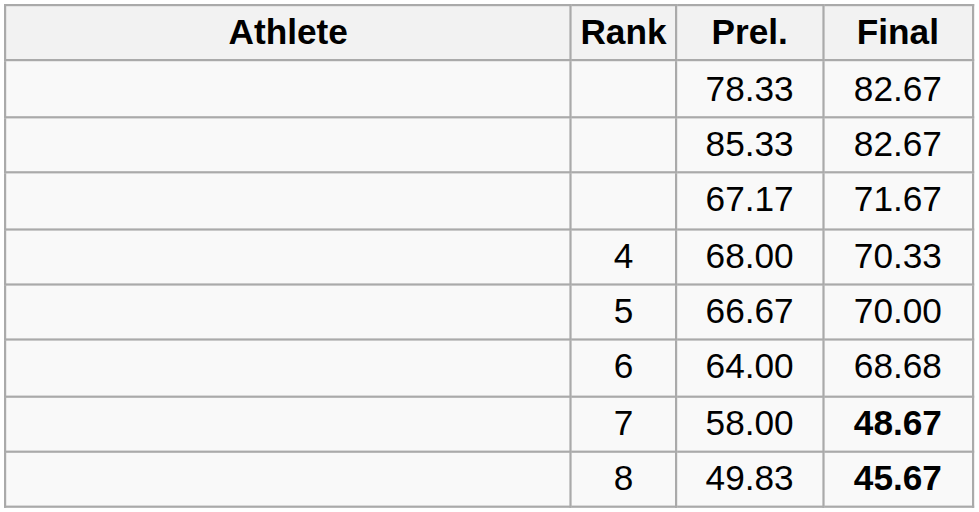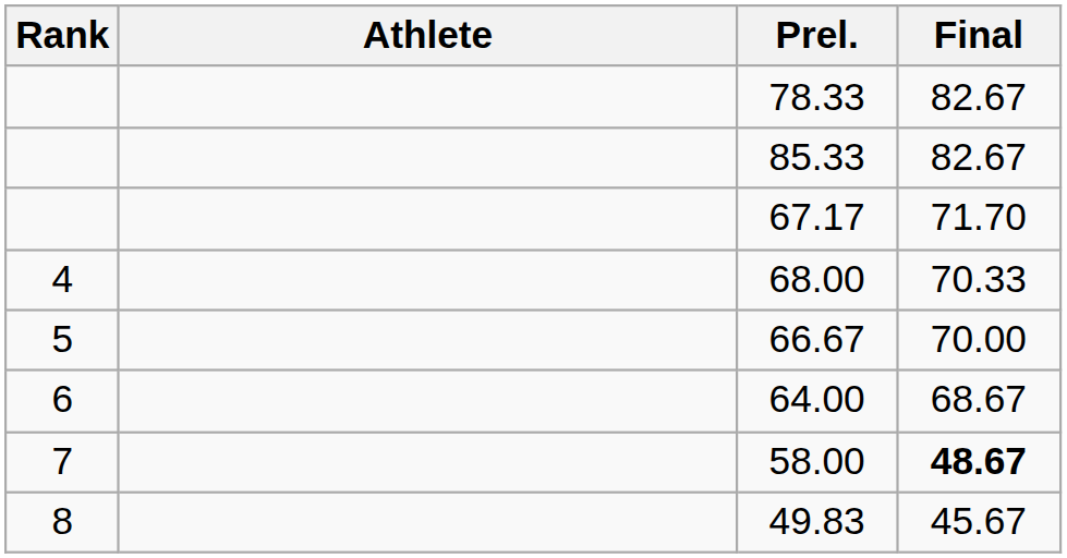 <table class=wikitable style="text-align:center">
 <tr>
+<th width=40>Rank</th>
 <th width=250>Athlete</th>
-<th width=40>Rank</th>
 <th width=60>Prel.</th>
 <th width=60>Final</th>
 </tr>
 <tr>
+<td></td>
 <td align=left></td>
-<td></td>
 <td>78.33</td>
 <td>82.67</td>
 </tr>
 <tr>
+<td></td>
 <td align=left></td>
-<td></td>
 <td>85.33</td>
 <td>82.67</td>
 </tr>
 <tr>
+<td></td>
 <td align=left></td>
-<td></td>
 <td>67.17</td>
-<td>71.67</td>
+<td>71.70</td>
 </tr>
 <tr>
+<td>4</td>
 <td align=left></td>
-<td>4</td>
 <td>68.00</td>
 <td>70.33</td>
 </tr>
 <tr>
+<td>5</td>
 <td align=left></td>
-<td>5</td>
 <td>66.67</td>
 <td>70.00</td>
 </tr>
 <tr>
+<td>6</td>
 <td align=left></td>
-<td>6</td>
 <td>64.00</td>
-<td>68.68</td>
+<td>68.67</td>
 </tr>
 <tr>
+<td>7</td>
 <td align=left></td>
-<td>7</td>
 <td>58.00</td>
 <td><strong>48.67</strong></td>
 </tr>
 <tr>
+<td>8</td>
 <td align=left></td>
-<td>8</td>
 <td>49.83</td>
-<td><strong>45.67</strong></td>
+<td>45.67</td>
 </tr>
 </table>
